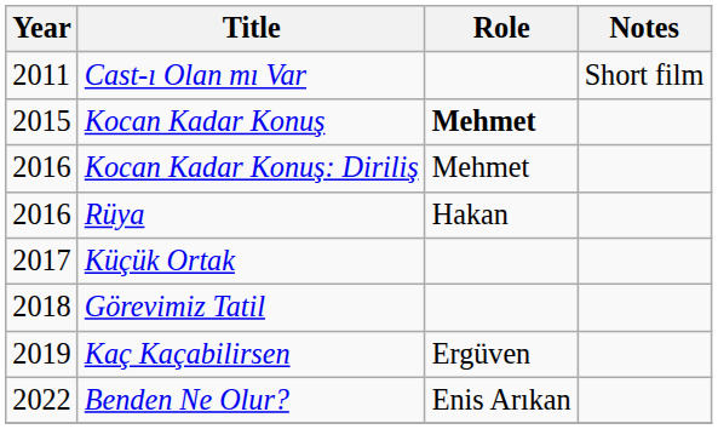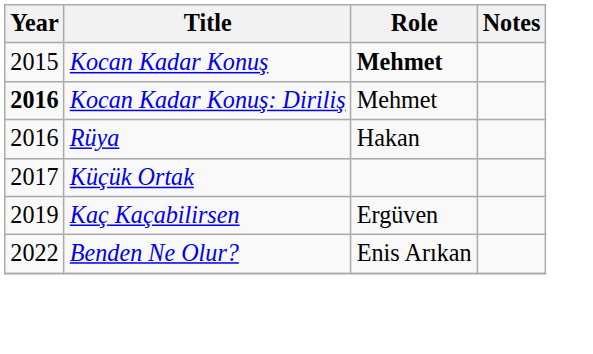 <table class="wikitable sortable plainrowheaders">
 <tr>
 <th scope="col">Year</th>
 <th scope="col">Title</th>
 <th scope="col">Role</th>
 <th scope="col" class="unsortable">Notes</th>
 </tr>
 <tr>
-<td>2011</td>
-<td><em><a href='#'>Cast-ı Olan mı Var</a></em></td>
-<td></td>
-<td>Short film</td>
-</tr>
-<tr>
 <td>2015</td>
 <td><em><a href='#'>Kocan Kadar Konuş</a></em></td>
 <td><strong>Mehmet</strong></td>
 <td></td>
 </tr>
 <tr>
-<td>2016</td>
+<td><strong>2016</strong></td>
 <td><em><a href='#'>Kocan Kadar Konuş: Diriliş</a></em></td>
 <td>Mehmet</td>
 <td></td>
 </tr>
 <tr>
 <td>2016</td>
 <td><em><a href='#'>Rüya</a></em></td>
 <td>Hakan</td>
 <td></td>
 </tr>
 <tr>
 <td>2017</td>
 <td><em><a href='#'>Küçük Ortak</a></em></td>
-<td></td>
-<td></td>
-</tr>
-<tr>
-<td>2018</td>
-<td><em><a href='#'>Görevimiz Tatil</a></em></td>
 <td></td>
 <td></td>
 </tr>
 <tr>
 <td>2019</td>
 <td><em><a href='#'>Kaç Kaçabilirsen</a></em></td>
 <td>Ergüven</td>
 <td></td>
 </tr>
 <tr>
 <td>2022</td>
 <td><em><a href='#'>Benden Ne Olur?</a></em></td>
 <td>Enis Arıkan</td>
 <td></td>
 </tr>
 <tr>
 </tr>
 </table>
